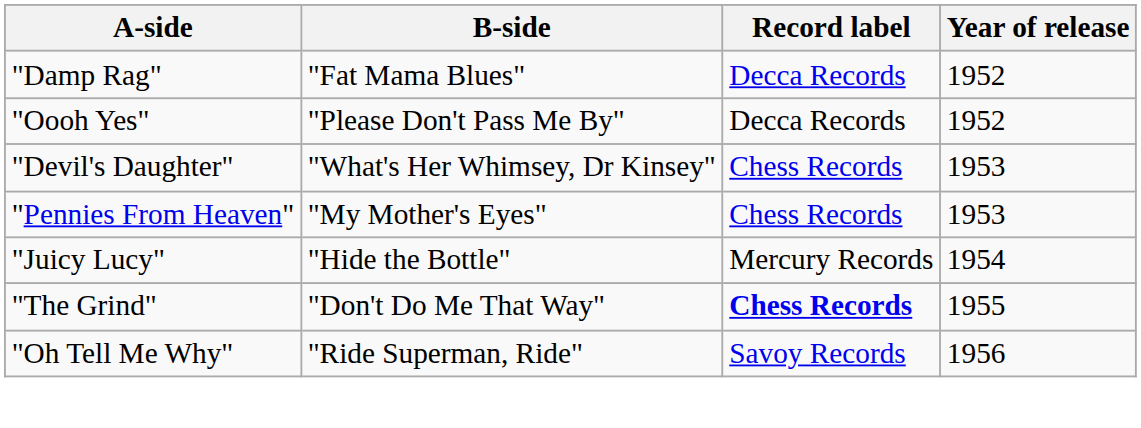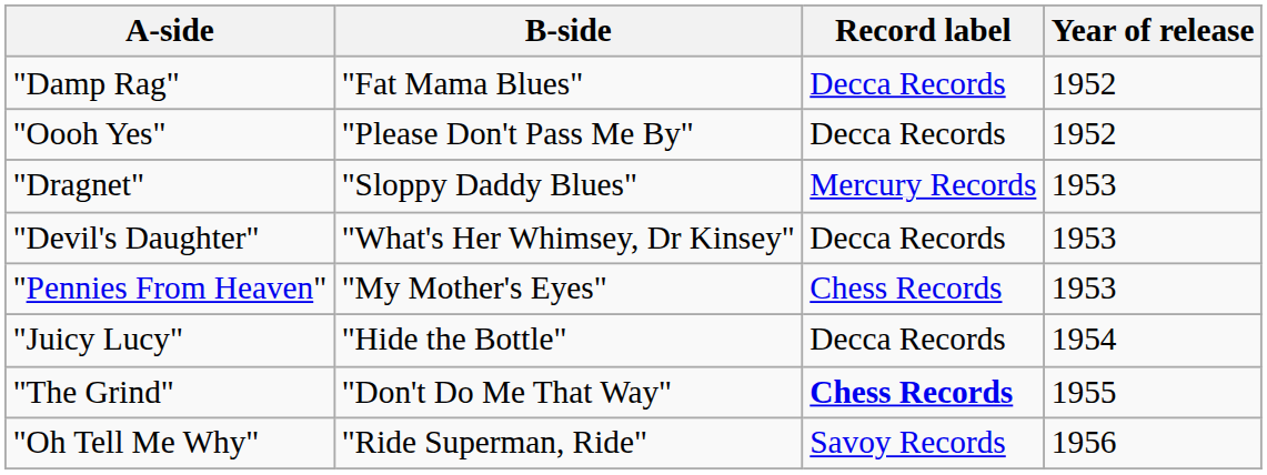 <table class="wikitable sortable">
 <tr>
 <th>A-side</th>
 <th>B-side</th>
 <th>Record label</th>
 <th>Year of release</th>
 </tr>
 <tr>
 <td>"Damp Rag"</td>
 <td>"Fat Mama Blues"</td>
 <td><a href='#'>Decca Records</a></td>
 <td>1952</td>
 </tr>
 <tr>
 <td>"Oooh Yes"</td>
 <td>"Please Don't Pass Me By"</td>
 <td>Decca Records</td>
 <td>1952</td>
 </tr>
 <tr>
+<td>"Dragnet"</td>
+<td>"Sloppy Daddy Blues"</td>
+<td><a href='#'>Mercury Records</a></td>
+<td>1953</td>
+</tr>
+<tr>
 <td>"Devil's Daughter"</td>
 <td>"What's Her Whimsey, Dr Kinsey"</td>
-<td><a href='#'>Chess Records</a></td>
+<td>Decca Records</td>
 <td>1953</td>
 </tr>
 <tr>
 <td>"<a href='#'>Pennies From Heaven</a>"</td>
 <td>"My Mother's Eyes"</td>
 <td><a href='#'>Chess Records</a></td>
 <td>1953</td>
 </tr>
 <tr>
 <td>"Juicy Lucy"</td>
 <td>"Hide the Bottle"</td>
-<td>Mercury Records</td>
+<td>Decca Records</td>
 <td>1954</td>
 </tr>
 <tr>
 <td>"The Grind"</td>
 <td>"Don't Do Me That Way"</td>
 <td><strong><a href='#'>Chess Records</a></strong></td>
 <td>1955</td>
 </tr>
 <tr>
 <td>"Oh Tell Me Why"</td>
 <td>"Ride Superman, Ride"</td>
 <td><a href='#'>Savoy Records</a></td>
 <td>1956</td>
 </tr>
 </table>
